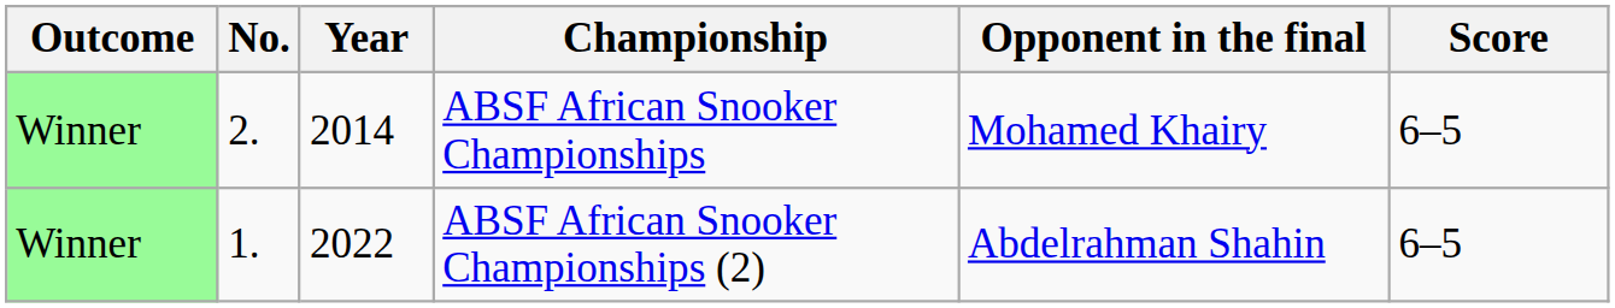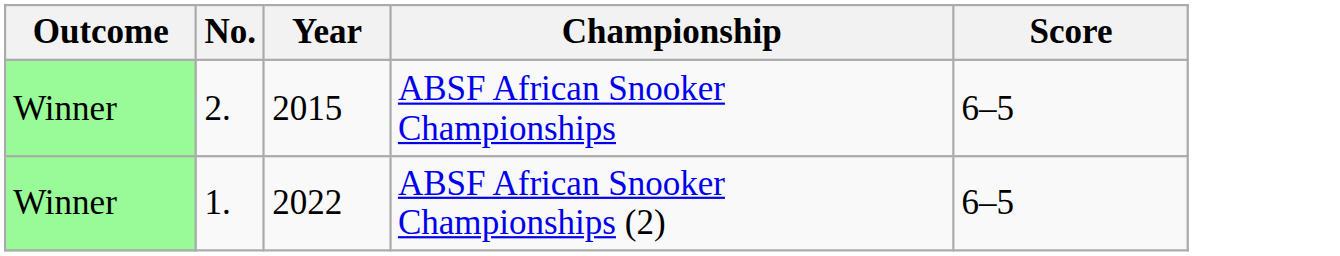 <table class="sortable wikitable">
 <tr>
 <th width="80">Outcome</th>
 <th width="20">No.</th>
 <th width="50">Year</th>
 <th width="250">Championship</th>
-<th width="200">Opponent in the final</th>
 <th width="100">Score</th>
 </tr>
 <tr>
 <td style="background:#98fb98;">Winner</td>
 <td>2.</td>
-<td>2014</td>
+<td>2015</td>
 <td><a href='#'>ABSF African Snooker Championships</a></td>
-<td> <a href='#'>Mohamed Khairy</a></td>
 <td>6–5</td>
 </tr>
 <tr>
 <td style="background:#98fb98;">Winner</td>
 <td>1.</td>
 <td>2022</td>
 <td><a href='#'>ABSF African Snooker Championships</a> (2)</td>
-<td> <a href='#'>Abdelrahman Shahin</a></td>
 <td>6–5</td>
 </tr>
 </table>
